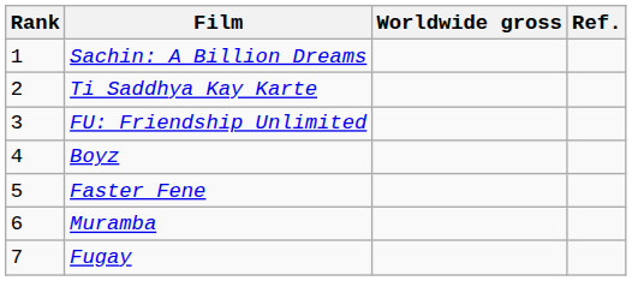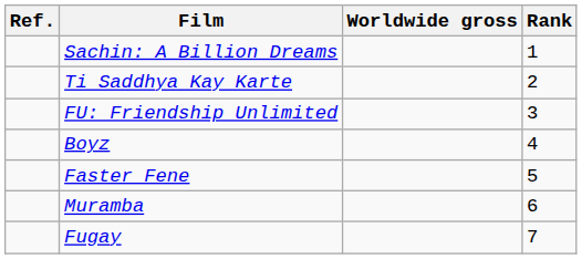 <table class="wikitable">
 <tr>
-<th>Rank</th>
+<th>Ref.</th>
 <th>Film</th>
 <th>Worldwide gross</th>
-<th>Ref.</th>
+<th>Rank</th>
 </tr>
 <tr>
-<td>1</td>
+<td></td>
 <td><em><a href='#'>Sachin: A Billion Dreams</a></em></td>
 <td></td>
-<td></td>
+<td>1</td>
 </tr>
 <tr>
-<td>2</td>
+<td></td>
 <td><em><a href='#'>Ti Saddhya Kay Karte</a></em></td>
 <td></td>
-<td></td>
+<td>2</td>
 </tr>
 <tr>
-<td>3</td>
+<td></td>
 <td><em><a href='#'>FU: Friendship Unlimited</a></em></td>
 <td></td>
-<td></td>
+<td>3</td>
 </tr>
 <tr>
-<td>4</td>
+<td></td>
 <td><em><a href='#'>Boyz</a></em></td>
 <td></td>
-<td></td>
+<td>4</td>
 </tr>
 <tr>
-<td>5</td>
+<td></td>
 <td><em><a href='#'>Faster Fene</a></em></td>
 <td></td>
-<td></td>
+<td>5</td>
 </tr>
 <tr>
-<td>6</td>
+<td></td>
 <td><em><a href='#'>Muramba</a></em></td>
 <td></td>
-<td></td>
+<td>6</td>
 </tr>
 <tr>
-<td>7</td>
+<td></td>
 <td><em><a href='#'>Fugay</a></em></td>
 <td></td>
-<td></td>
+<td>7</td>
 </tr>
 </table>
